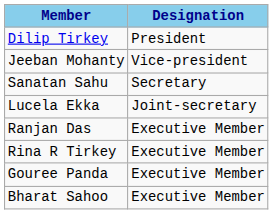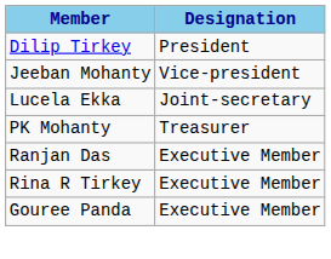 <table class="wikitable sortable mw-collapsible">
 <tr>
 <th style="background: skyblue; color:darkblue" align="center">Member</th>
 <th style="background: skyblue; color:darkblue" align="center">Designation</th>
 </tr>
 <tr>
 <td><a href='#'>Dilip Tirkey</a></td>
 <td>President</td>
 </tr>
 <tr>
 <td>Jeeban Mohanty</td>
 <td>Vice-president</td>
 </tr>
 <tr>
-<td>Sanatan Sahu</td>
-<td>Secretary</td>
+<td>Lucela Ekka</td>
+<td>Joint-secretary</td>
 </tr>
 <tr>
-<td>Lucela Ekka</td>
-<td>Joint-secretary</td>
+<td>PK Mohanty</td>
+<td>Treasurer</td>
 </tr>
 <tr>
 <td>Ranjan Das</td>
 <td>Executive Member</td>
 </tr>
 <tr>
 <td>Rina R Tirkey</td>
 <td>Executive Member</td>
 </tr>
 <tr>
 <td>Gouree Panda</td>
 <td>Executive Member</td>
 </tr>
-<tr>
-<td>Bharat Sahoo</td>
-<td>Executive Member</td>
-</tr>
 </table>
